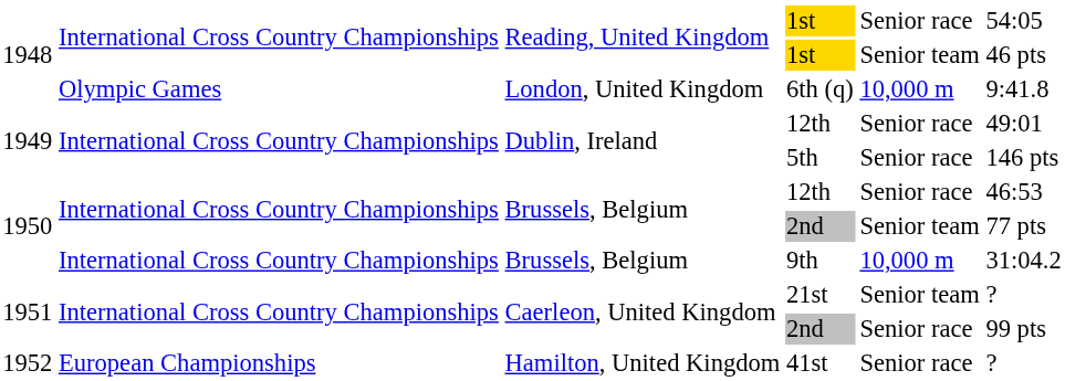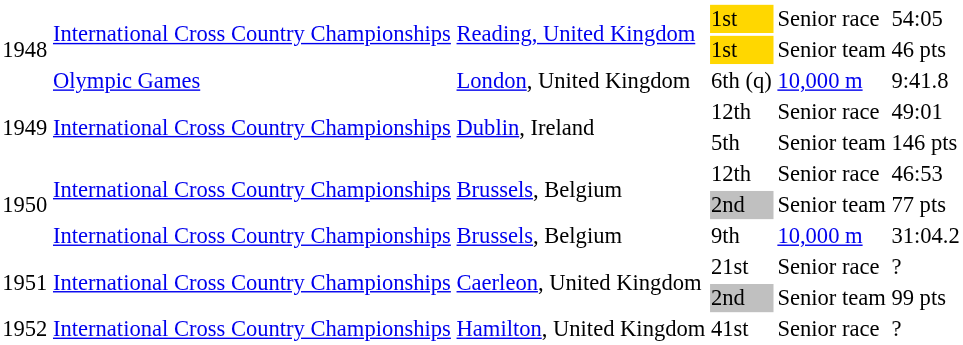 <table>
 <tr>
 <td rowspan=3>1948</td>
 <td rowspan=2><a href='#'>International Cross Country Championships</a></td>
 <td rowspan=2><a href='#'>Reading, United Kingdom</a></td>
 <td bgcolor=gold>1st</td>
 <td>Senior race</td>
 <td>54:05</td>
 </tr>
 <tr>
 <td bgcolor=gold>1st</td>
 <td>Senior team</td>
 <td>46 pts</td>
 </tr>
 <tr>
 <td><a href='#'>Olympic Games</a></td>
 <td><a href='#'>London</a>, United Kingdom</td>
 <td>6th (q)</td>
 <td><a href='#'>10,000 m</a></td>
 <td>9:41.8</td>
 </tr>
 <tr>
 <td rowspan=2>1949</td>
 <td rowspan=2><a href='#'>International Cross Country Championships</a></td>
 <td rowspan=2><a href='#'>Dublin</a>, Ireland</td>
 <td>12th</td>
 <td>Senior race</td>
 <td>49:01</td>
 </tr>
 <tr>
 <td>5th</td>
-<td>Senior race</td>
+<td>Senior team</td>
 <td>146 pts</td>
 </tr>
 <tr>
 <td rowspan=3>1950</td>
 <td rowspan=2><a href='#'>International Cross Country Championships</a></td>
 <td rowspan=2><a href='#'>Brussels</a>, Belgium</td>
 <td>12th</td>
 <td>Senior race</td>
 <td>46:53</td>
 </tr>
 <tr>
 <td bgcolor=silver>2nd</td>
 <td>Senior team</td>
 <td>77 pts</td>
 </tr>
 <tr>
 <td><a href='#'>International Cross Country Championships</a></td>
 <td><a href='#'>Brussels</a>, Belgium</td>
 <td>9th</td>
 <td><a href='#'>10,000 m</a></td>
 <td>31:04.2</td>
 </tr>
 <tr>
 <td rowspan=2>1951</td>
 <td rowspan=2><a href='#'>International Cross Country Championships</a></td>
 <td rowspan=2><a href='#'>Caerleon</a>, United Kingdom</td>
 <td>21st</td>
-<td>Senior team</td>
+<td>Senior race</td>
 <td>?</td>
 </tr>
 <tr>
 <td bgcolor=silver>2nd</td>
-<td>Senior race</td>
+<td>Senior team</td>
 <td>99 pts</td>
 </tr>
 <tr>
 <td>1952</td>
-<td><a href='#'>European Championships</a></td>
+<td><a href='#'>International Cross Country Championships</a></td>
 <td><a href='#'>Hamilton</a>, United Kingdom</td>
 <td>41st</td>
 <td>Senior race</td>
 <td>?</td>
 </tr>
 </table>
